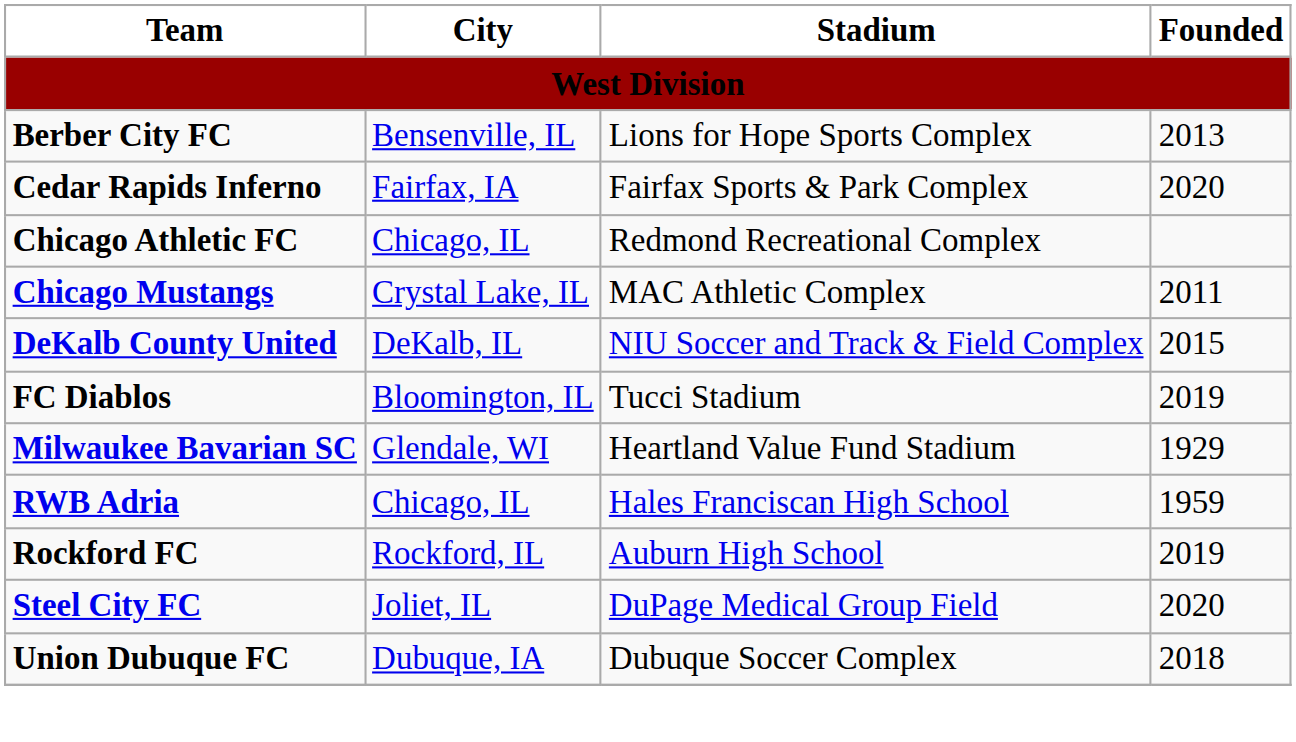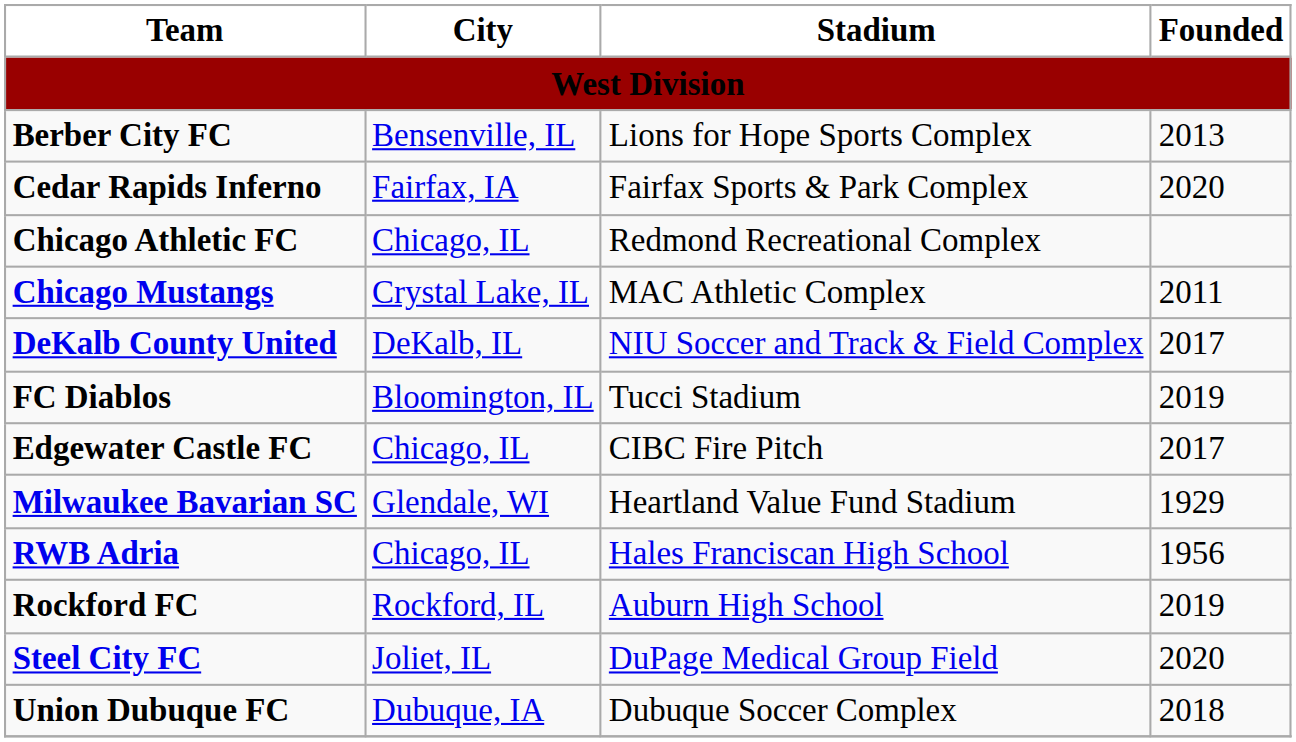 <table class="wikitable sortable" style="text-align:left">
 <tr>
 <th style="background:white">Team</th>
 <th style="background:white">City</th>
 <th style="background:white">Stadium</th>
 <th style="background:white">Founded</th>
 </tr>
 <tr>
 <th style="background:#990000;" colspan="4"><span>West Division</span></th>
 </tr>
 <tr>
 <td><strong>Berber City FC</strong></td>
 <td><a href='#'>Bensenville, IL</a></td>
 <td>Lions for Hope Sports Complex</td>
 <td>2013</td>
 </tr>
 <tr>
 <td><strong>Cedar Rapids Inferno</strong></td>
 <td><a href='#'>Fairfax, IA</a></td>
 <td>Fairfax Sports & Park Complex</td>
 <td>2020</td>
 </tr>
 <tr>
 <td><strong>Chicago Athletic FC</strong></td>
 <td><a href='#'>Chicago, IL</a></td>
 <td>Redmond Recreational Complex</td>
 <td></td>
 </tr>
 <tr>
 <td><strong><a href='#'>Chicago Mustangs</a></strong></td>
 <td><a href='#'>Crystal Lake, IL</a></td>
 <td>MAC Athletic Complex</td>
 <td>2011</td>
 </tr>
 <tr>
 <td><strong><a href='#'>DeKalb County United</a></strong></td>
 <td><a href='#'>DeKalb, IL</a></td>
 <td><a href='#'>NIU Soccer and Track & Field Complex</a></td>
-<td>2015</td>
+<td>2017</td>
 </tr>
 <tr>
 <td><strong>FC Diablos</strong></td>
 <td><a href='#'>Bloomington, IL</a></td>
 <td>Tucci Stadium</td>
 <td>2019</td>
+</tr>
+<tr>
+<td><strong>Edgewater Castle FC</strong></td>
+<td><a href='#'>Chicago, IL</a></td>
+<td>CIBC Fire Pitch</td>
+<td>2017</td>
 </tr>
 <tr>
 <td><strong><a href='#'>Milwaukee Bavarian SC</a></strong></td>
 <td><a href='#'>Glendale, WI</a></td>
 <td>Heartland Value Fund Stadium</td>
 <td>1929</td>
 </tr>
 <tr>
 <td><strong><a href='#'>RWB Adria</a></strong></td>
 <td><a href='#'>Chicago, IL</a></td>
 <td><a href='#'>Hales Franciscan High School</a></td>
-<td>1959</td>
+<td>1956</td>
 </tr>
 <tr>
 <td><strong>Rockford FC</strong></td>
 <td><a href='#'>Rockford, IL</a></td>
 <td><a href='#'>Auburn High School</a></td>
 <td>2019</td>
 </tr>
 <tr>
 <td><strong><a href='#'>Steel City FC</a></strong></td>
 <td><a href='#'>Joliet, IL</a></td>
 <td><a href='#'>DuPage Medical Group Field</a></td>
 <td>2020</td>
 </tr>
 <tr>
 <td><strong>Union Dubuque FC</strong></td>
 <td><a href='#'>Dubuque, IA</a></td>
 <td>Dubuque Soccer Complex</td>
 <td>2018</td>
 </tr>
 <tr>
 </tr>
 </table>
